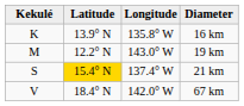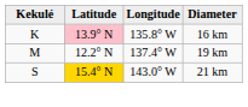 <table class="wikitable">
 <tr>
 <th width="25%" style="background:#eeeeee;">Kekulé</th>
 <th width="25%" style="background:#eeeeee;">Latitude</th>
 <th width="25%" style="background:#eeeeee;">Longitude</th>
 <th width="25%" style="background:#eeeeee;">Diameter</th>
 </tr>
 <tr>
 <td align="center">K</td>
-<td align="center">13.9° N</td>
+<td align="center" style="background: pink;">13.9° N</td>
 <td align="center">135.8° W</td>
 <td align="center">16 km</td>
 </tr>
 <tr>
 <td align="center">M</td>
 <td align="center">12.2° N</td>
-<td align="center">143.0° W</td>
+<td align="center">137.4° W</td>
 <td align="center">19 km</td>
 </tr>
 <tr>
 <td align="center">S</td>
 <td align="center" style="background: gold;">15.4° N</td>
-<td align="center">137.4° W</td>
+<td align="center">143.0° W</td>
 <td align="center">21 km</td>
 </tr>
-<tr>
-<td align="center">V</td>
-<td align="center">18.4° N</td>
-<td align="center">142.0° W</td>
-<td align="center">67 km</td>
-</tr>
 </table>
